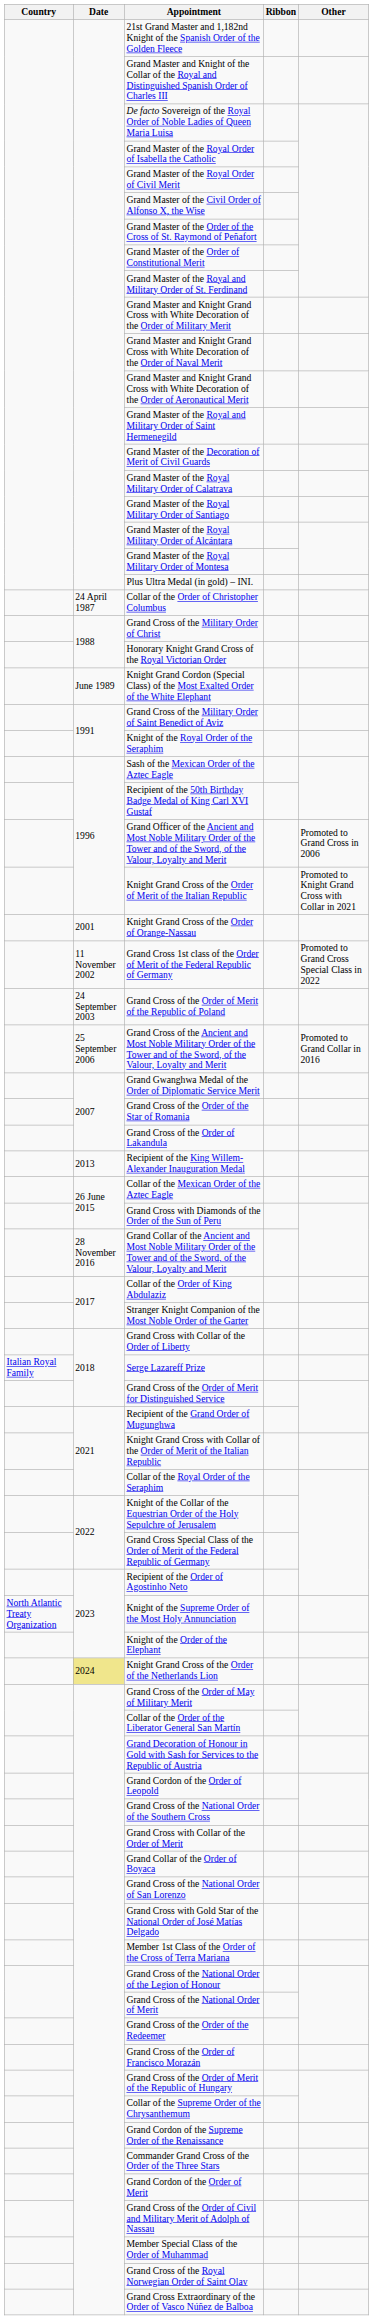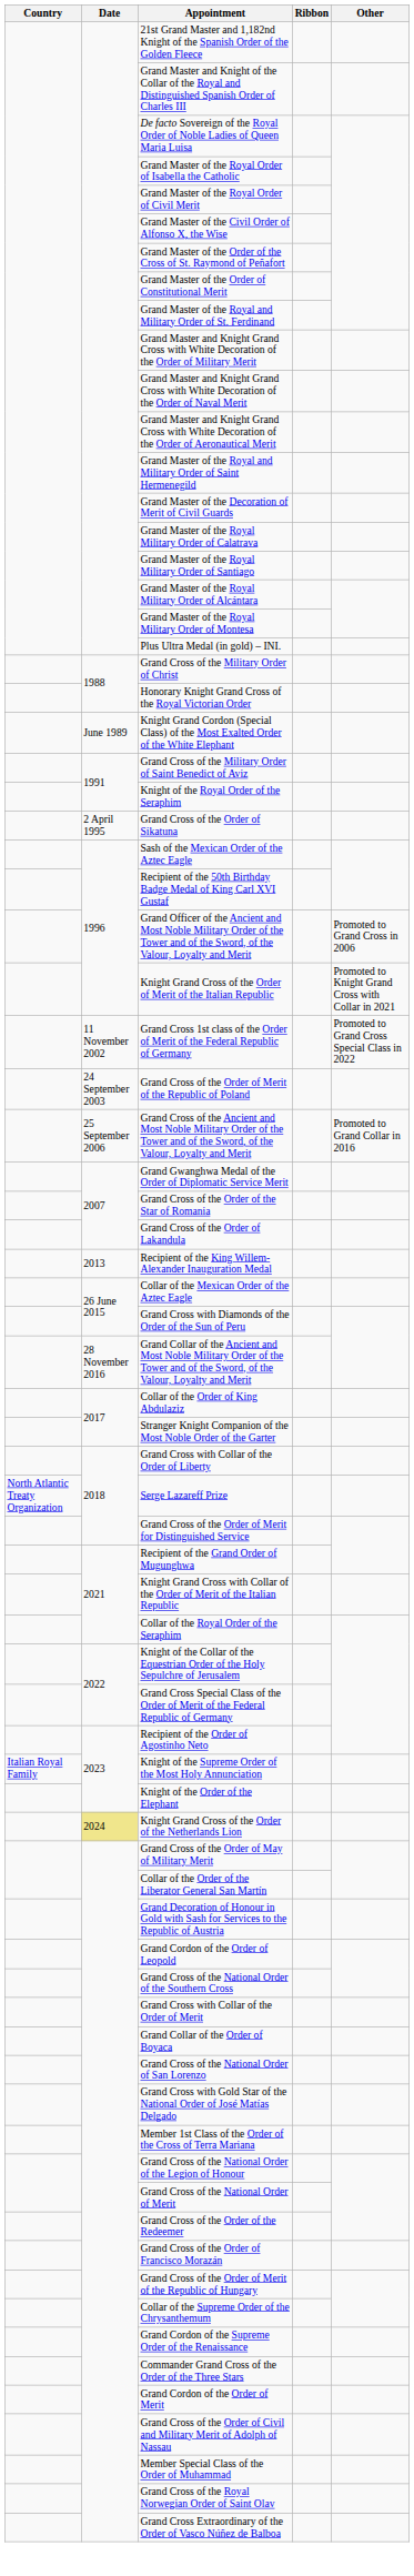 <table class="wikitable sortable">
 <tr>
 <th>Country</th>
 <th>Date</th>
 <th>Appointment</th>
 <th>Ribbon</th>
 <th>Other</th>
 </tr>
 <tr>
 <td rowspan="19"></td>
 <td rowspan="19"></td>
 <td>21st Grand Master and 1,182nd Knight of the <a href='#'>Spanish Order of the Golden Fleece</a></td>
 <td></td>
 <td></td>
 </tr>
 <tr>
 <td>Grand Master and Knight of the Collar of the <a href='#'>Royal and Distinguished Spanish Order of Charles III</a></td>
 <td></td>
 <td></td>
 </tr>
 <tr>
 <td><em>De facto</em> Sovereign of the <a href='#'>Royal Order of Noble Ladies of Queen Maria Luisa</a></td>
 <td></td>
 <td rowspan="7"></td>
 </tr>
 <tr>
 <td>Grand Master of the <a href='#'>Royal Order of Isabella the Catholic</a></td>
 <td></td>
 </tr>
 <tr>
 <td>Grand Master of the <a href='#'>Royal Order of Civil Merit</a></td>
 <td></td>
 </tr>
 <tr>
 <td>Grand Master of the <a href='#'>Civil Order of Alfonso X, the Wise</a></td>
 <td></td>
 </tr>
 <tr>
 <td>Grand Master of the <a href='#'>Order of the Cross of St. Raymond of Peñafort</a></td>
 <td></td>
 </tr>
 <tr>
 <td>Grand Master of the <a href='#'>Order of Constitutional Merit</a></td>
 <td></td>
 </tr>
 <tr>
 <td>Grand Master of the <a href='#'>Royal and Military Order of St. Ferdinand</a></td>
 <td></td>
 </tr>
 <tr>
 <td>Grand Master and Knight Grand Cross with White Decoration of the <a href='#'>Order of Military Merit</a></td>
 <td></td>
 <td></td>
 </tr>
 <tr>
 <td>Grand Master and Knight Grand Cross with White Decoration of the <a href='#'>Order of Naval Merit</a></td>
 <td></td>
 <td></td>
 </tr>
 <tr>
 <td>Grand Master and Knight Grand Cross with White Decoration of the <a href='#'>Order of Aeronautical Merit</a></td>
 <td></td>
 <td></td>
 </tr>
 <tr>
 <td>Grand Master of the <a href='#'>Royal and Military Order of Saint Hermenegild</a></td>
 <td></td>
 <td></td>
 </tr>
 <tr>
 <td>Grand Master of the <a href='#'>Decoration of Merit of Civil Guards</a></td>
 <td></td>
 <td></td>
 </tr>
 <tr>
 <td>Grand Master of the <a href='#'>Royal Military Order of Calatrava</a></td>
 <td></td>
 <td></td>
 </tr>
 <tr>
 <td>Grand Master of the <a href='#'>Royal Military Order of Santiago</a></td>
 <td></td>
 <td></td>
 </tr>
 <tr>
 <td>Grand Master of the <a href='#'>Royal Military Order of Alcántara</a></td>
 <td></td>
 <td rowspan="2"></td>
 </tr>
 <tr>
 <td>Grand Master of the <a href='#'>Royal Military Order of Montesa</a></td>
 <td></td>
 </tr>
 <tr>
 <td>Plus Ultra Medal (in gold) – INI.</td>
 <td></td>
 <td></td>
 </tr>
 <tr>
 <td></td>
-<td>24 April 1987</td>
-<td>Collar of the <a href='#'>Order of Christopher Columbus</a></td>
-<td></td>
-<td></td>
-</tr>
-<tr>
-<td></td>
 <td rowspan="2">1988</td>
 <td>Grand Cross of the <a href='#'>Military Order of Christ</a></td>
 <td></td>
 <td></td>
 </tr>
 <tr>
 <td></td>
 <td>Honorary Knight Grand Cross of the <a href='#'>Royal Victorian Order</a></td>
 <td></td>
 <td></td>
 </tr>
 <tr>
 <td></td>
 <td>June 1989</td>
 <td>Knight Grand Cordon (Special Class) of the <a href='#'>Most Exalted Order of the White Elephant</a></td>
 <td></td>
 <td></td>
 </tr>
 <tr>
 <td></td>
 <td rowspan="2">1991</td>
 <td>Grand Cross of the <a href='#'>Military Order of Saint Benedict of Aviz</a></td>
 <td></td>
 <td></td>
 </tr>
 <tr>
 <td></td>
 <td>Knight of the <a href='#'>Royal Order of the Seraphim</a></td>
 <td></td>
 <td></td>
 </tr>
 <tr>
 <td></td>
+<td>2 April 1995</td>
+<td>Grand Cross of the <a href='#'>Order of Sikatuna</a></td>
+<td></td>
+<td></td>
+</tr>
+<tr>
+<td></td>
 <td rowspan="4">1996</td>
 <td>Sash of the <a href='#'>Mexican Order of the Aztec Eagle</a></td>
 <td></td>
 <td rowspan="2"></td>
 </tr>
 <tr>
 <td></td>
 <td>Recipient of the <a href='#'>50th Birthday Badge Medal of King Carl XVI Gustaf</a></td>
 <td></td>
 </tr>
 <tr>
 <td></td>
 <td>Grand Officer of the <a href='#'>Ancient and Most Noble Military Order of the Tower and of the Sword, of the Valour, Loyalty and Merit</a></td>
 <td></td>
 <td> Promoted to Grand Cross in 2006</td>
 </tr>
 <tr>
 <td></td>
 <td>Knight Grand Cross of the <a href='#'>Order of Merit of the Italian Republic</a></td>
 <td></td>
 <td> Promoted to Knight Grand Cross with Collar in 2021</td>
-</tr>
-<tr>
-<td></td>
-<td>2001</td>
-<td>Knight Grand Cross of the <a href='#'>Order of Orange-Nassau</a></td>
-<td></td>
-<td></td>
 </tr>
 <tr>
 <td></td>
 <td>11 November 2002</td>
 <td>Grand Cross 1st class of the <a href='#'>Order of Merit of the Federal Republic of Germany</a></td>
 <td></td>
 <td>Promoted to Grand Cross Special Class in 2022</td>
 </tr>
 <tr>
 <td></td>
 <td>24 September 2003</td>
 <td>Grand Cross of the <a href='#'>Order of Merit of the Republic of Poland</a></td>
 <td></td>
 <td></td>
 </tr>
 <tr>
 <td></td>
 <td>25 September 2006</td>
 <td>Grand Cross of the <a href='#'>Ancient and Most Noble Military Order of the Tower and of the Sword, of the Valour, Loyalty and Merit</a></td>
 <td></td>
 <td>Promoted to Grand Collar in 2016</td>
 </tr>
 <tr>
 <td></td>
 <td rowspan="3">2007</td>
 <td>Grand Gwanghwa Medal of the <a href='#'>Order of Diplomatic Service Merit</a></td>
 <td></td>
 <td></td>
 </tr>
 <tr>
 <td></td>
 <td>Grand Cross of the <a href='#'>Order of the Star of Romania</a></td>
 <td></td>
 <td></td>
 </tr>
 <tr>
 <td></td>
 <td>Grand Cross of the <a href='#'>Order of Lakandula</a></td>
 <td></td>
 <td></td>
 </tr>
 <tr>
 <td></td>
 <td>2013</td>
 <td>Recipient of the <a href='#'>King Willem-Alexander Inauguration Medal</a></td>
 <td></td>
 <td></td>
 </tr>
 <tr>
 <td></td>
 <td rowspan="2">26 June 2015</td>
 <td>Collar of the <a href='#'>Mexican Order of the Aztec Eagle</a></td>
 <td></td>
 <td></td>
 </tr>
 <tr>
 <td></td>
 <td>Grand Cross with Diamonds of the <a href='#'>Order of the Sun of Peru</a></td>
 <td></td>
 <td rowspan="2"></td>
 </tr>
 <tr>
 <td></td>
 <td>28 November 2016</td>
 <td>Grand Collar of the <a href='#'>Ancient and Most Noble Military Order of the Tower and of the Sword, of the Valour, Loyalty and Merit</a></td>
 <td></td>
 </tr>
 <tr>
 <td></td>
 <td rowspan="2">2017</td>
 <td>Collar of the <a href='#'>Order of King Abdulaziz</a></td>
 <td></td>
 <td></td>
 </tr>
 <tr>
 <td></td>
 <td>Stranger Knight Companion of the <a href='#'>Most Noble Order of the Garter</a></td>
 <td></td>
 <td></td>
 </tr>
 <tr>
 <td></td>
 <td rowspan="3">2018</td>
 <td>Grand Cross with Collar of the <a href='#'>Order of Liberty</a></td>
 <td></td>
 <td></td>
 </tr>
 <tr>
-<td> <a href='#'>Italian Royal Family</a></td>
+<td> <a href='#'>North Atlantic Treaty Organization</a></td>
 <td><a href='#'>Serge Lazareff Prize</a></td>
 <td></td>
 <td></td>
 </tr>
 <tr>
 <td></td>
 <td>Grand Cross of the <a href='#'>Order of Merit for Distinguished Service</a></td>
 <td></td>
 <td rowspan="2"></td>
 </tr>
 <tr>
 <td></td>
 <td rowspan="3">2021</td>
 <td>Recipient of the <a href='#'>Grand Order of Mugunghwa</a></td>
 <td></td>
 </tr>
 <tr>
 <td></td>
 <td>Knight Grand Cross with Collar of the <a href='#'>Order of Merit of the Italian Republic</a></td>
 <td></td>
 <td></td>
 </tr>
 <tr>
 <td></td>
 <td>Collar of the <a href='#'>Royal Order of the Seraphim</a></td>
 <td></td>
 <td rowspan="4"></td>
 </tr>
 <tr>
 <td></td>
 <td rowspan="2">2022</td>
 <td>Knight of the Collar of the <a href='#'>Equestrian Order of the Holy Sepulchre of Jerusalem</a></td>
 <td></td>
 </tr>
 <tr>
 <td></td>
 <td>Grand Cross Special Class of the <a href='#'>Order of Merit of the Federal Republic of Germany</a></td>
 <td></td>
 </tr>
 <tr>
 <td></td>
 <td rowspan="3">2023</td>
 <td>Recipient of the <a href='#'>Order of Agostinho Neto</a></td>
 <td></td>
 </tr>
 <tr>
-<td> <a href='#'>North Atlantic Treaty Organization</a></td>
+<td> <a href='#'>Italian Royal Family</a></td>
 <td>Knight of the <a href='#'>Supreme Order of the Most Holy Annunciation</a></td>
 <td></td>
 <td></td>
 </tr>
 <tr>
 <td></td>
 <td>Knight of the <a href='#'>Order of the Elephant</a></td>
 <td></td>
 <td></td>
 </tr>
 <tr>
 <td></td>
 <td style="background: khaki;">2024</td>
 <td>Knight Grand Cross of the <a href='#'>Order of the Netherlands Lion</a></td>
 <td></td>
 <td></td>
 </tr>
 <tr>
 <td rowspan="2"></td>
 <td rowspan="23"></td>
 <td>Grand Cross of the <a href='#'>Order of May of Military Merit</a></td>
 <td></td>
 <td rowspan="2"></td>
 </tr>
 <tr>
 <td>Collar of the <a href='#'>Order of the Liberator General San Martín</a></td>
 <td></td>
 </tr>
 <tr>
 <td></td>
 <td><a href='#'>Grand Decoration of Honour in Gold with Sash for Services to the Republic of Austria</a></td>
 <td></td>
 <td></td>
 </tr>
 <tr>
 <td></td>
 <td>Grand Cordon of the <a href='#'>Order of Leopold</a></td>
 <td></td>
 <td rowspan="2"></td>
 </tr>
 <tr>
 <td></td>
 <td>Grand Cross of the <a href='#'>National Order of the Southern Cross</a></td>
 <td></td>
 </tr>
 <tr>
 <td></td>
 <td>Grand Cross with Collar of the <a href='#'>Order of Merit</a></td>
 <td></td>
 <td></td>
 </tr>
 <tr>
 <td></td>
 <td>Grand Collar of the <a href='#'>Order of Boyaca</a></td>
 <td></td>
 <td></td>
 </tr>
 <tr>
 <td></td>
 <td>Grand Cross of the <a href='#'>National Order of San Lorenzo</a></td>
 <td></td>
 <td></td>
 </tr>
 <tr>
 <td></td>
 <td>Grand Cross with Gold Star of the <a href='#'>National Order of José Matías Delgado</a></td>
 <td></td>
 <td></td>
 </tr>
 <tr>
 <td></td>
 <td>Member 1st Class of the <a href='#'>Order of the Cross of Terra Mariana</a></td>
 <td></td>
 <td></td>
 </tr>
 <tr>
 <td rowspan="2"></td>
 <td>Grand Cross of the <a href='#'>National Order of the Legion of Honour</a></td>
 <td></td>
 <td rowspan="3"></td>
 </tr>
 <tr>
 <td>Grand Cross of the <a href='#'>National Order of Merit</a></td>
 <td></td>
 </tr>
 <tr>
 <td></td>
 <td>Grand Cross of the <a href='#'>Order of the Redeemer</a></td>
 <td></td>
 </tr>
 <tr>
 <td></td>
 <td>Grand Cross of the <a href='#'>Order of Francisco Morazán</a></td>
 <td></td>
 <td></td>
 </tr>
 <tr>
 <td></td>
 <td>Grand Cross of the <a href='#'>Order of Merit of the Republic of Hungary</a></td>
 <td></td>
 <td rowspan="2"></td>
 </tr>
 <tr>
 <td></td>
 <td>Collar of the <a href='#'>Supreme Order of the Chrysanthemum</a></td>
 <td></td>
 </tr>
 <tr>
 <td></td>
 <td>Grand Cordon of the <a href='#'>Supreme Order of the Renaissance</a></td>
 <td></td>
 <td></td>
 </tr>
 <tr>
 <td></td>
 <td>Commander Grand Cross of the <a href='#'>Order of the Three Stars</a></td>
 <td></td>
 <td></td>
 </tr>
 <tr>
 <td></td>
 <td>Grand Cordon of the <a href='#'>Order of Merit</a></td>
 <td></td>
 <td></td>
 </tr>
 <tr>
 <td></td>
 <td>Grand Cross of the <a href='#'>Order of Civil and Military Merit of Adolph of Nassau</a></td>
 <td></td>
 <td></td>
 </tr>
 <tr>
 <td></td>
 <td>Member Special Class of the <a href='#'>Order of Muhammad</a></td>
 <td></td>
 <td></td>
 </tr>
 <tr>
 <td></td>
 <td>Grand Cross of the <a href='#'>Royal Norwegian Order of Saint Olav</a></td>
 <td></td>
 <td></td>
 </tr>
 <tr>
 <td></td>
 <td>Grand Cross Extraordinary of the <a href='#'>Order of Vasco Núñez de Balboa</a></td>
 <td></td>
 <td></td>
 </tr>
 </table>
